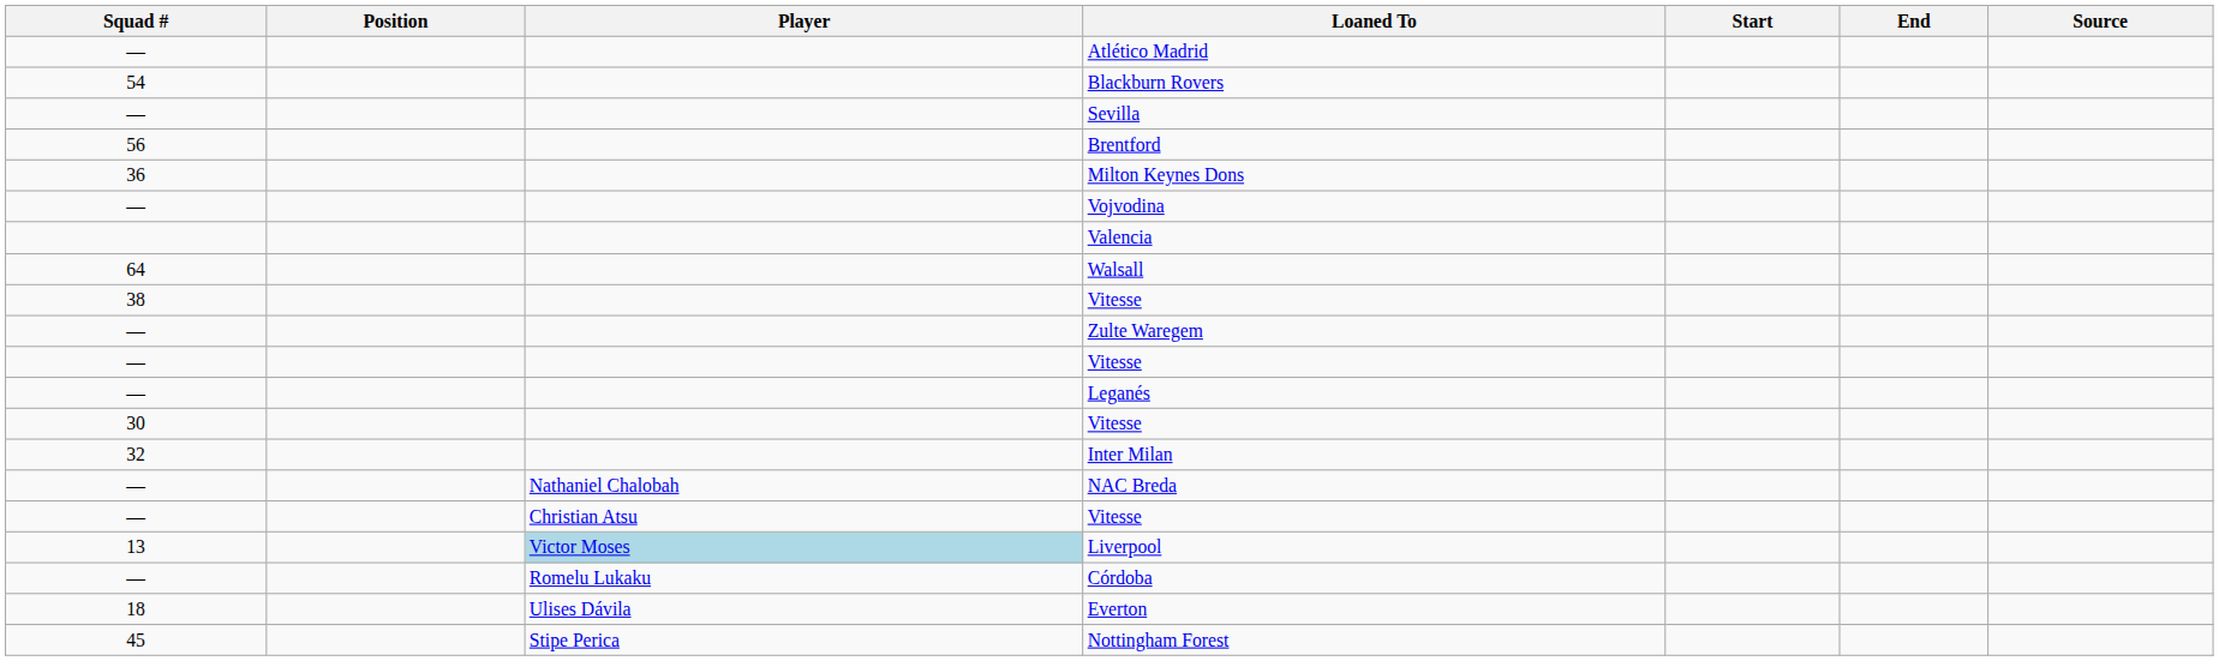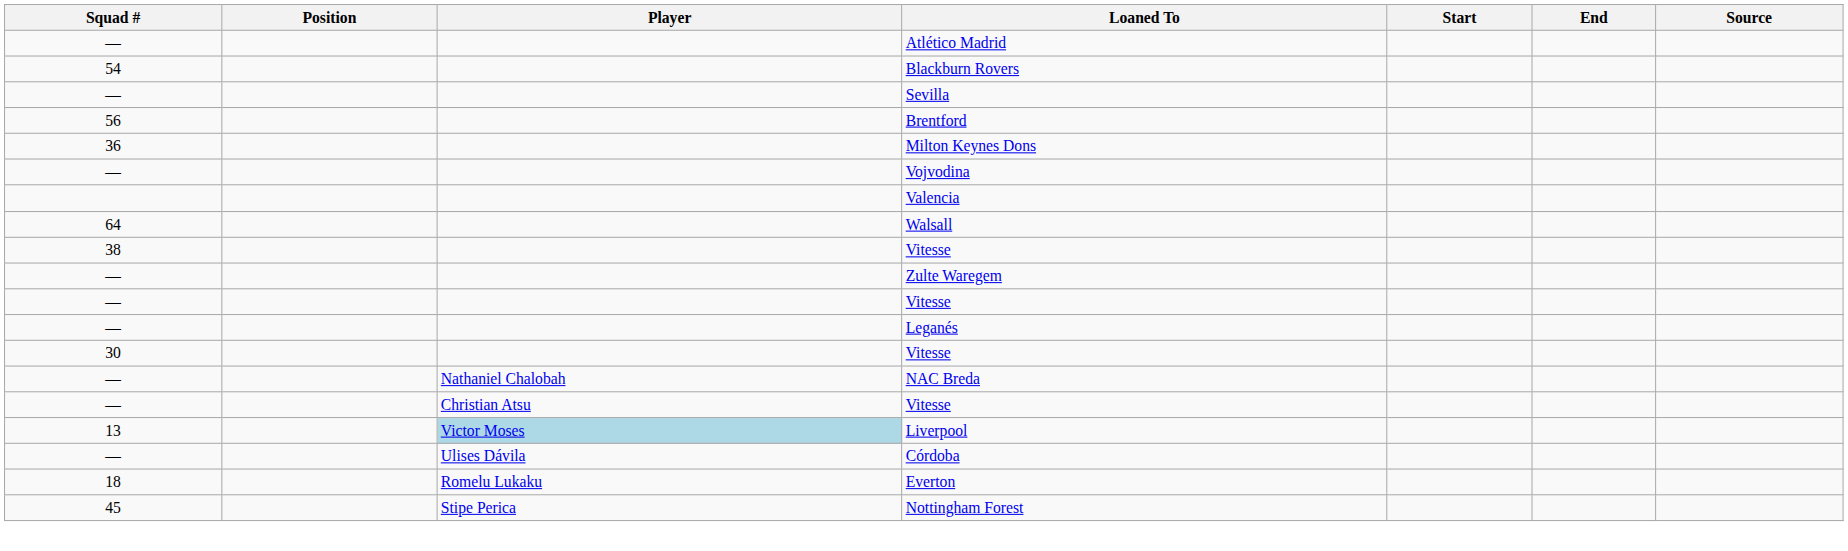 <table class="wikitable sortable" style="width:90%; text-align:center; font-size:95%; text-align:left">
 <tr>
 <th>Squad #</th>
 <th>Position</th>
 <th>Player</th>
 <th>Loaned To</th>
 <th>Start</th>
 <th>End</th>
 <th>Source</th>
 </tr>
 <tr>
 <td align=center>—</td>
 <td align=center></td>
 <td></td>
 <td> <a href='#'>Atlético Madrid</a></td>
 <td></td>
 <td></td>
 <td></td>
 </tr>
 <tr>
 <td align=center>54</td>
 <td align=center></td>
 <td></td>
 <td> <a href='#'>Blackburn Rovers</a></td>
 <td></td>
 <td></td>
 <td></td>
 </tr>
 <tr>
 <td align=center>—</td>
 <td align=center></td>
 <td></td>
 <td> <a href='#'>Sevilla</a></td>
 <td></td>
 <td></td>
 <td></td>
 </tr>
 <tr>
 <td align=center>56</td>
 <td align=center></td>
 <td></td>
 <td> <a href='#'>Brentford</a></td>
 <td></td>
 <td></td>
 <td></td>
 </tr>
 <tr>
 <td align=center>36</td>
 <td align=center></td>
 <td></td>
 <td> <a href='#'>Milton Keynes Dons</a></td>
 <td></td>
 <td></td>
 <td></td>
 </tr>
 <tr>
 <td align=center>—</td>
 <td align=center></td>
 <td></td>
 <td> <a href='#'>Vojvodina</a></td>
 <td></td>
 <td></td>
 <td></td>
 </tr>
 <tr>
 <td align=center></td>
 <td align=center></td>
 <td></td>
 <td> <a href='#'>Valencia</a></td>
 <td></td>
 <td></td>
 <td></td>
 </tr>
 <tr>
 <td align=center>64</td>
 <td align=center></td>
 <td></td>
 <td> <a href='#'>Walsall</a></td>
 <td></td>
 <td></td>
 <td></td>
 </tr>
 <tr>
 <td align=center>38</td>
 <td align=center></td>
 <td></td>
 <td> <a href='#'>Vitesse</a></td>
 <td></td>
 <td></td>
 <td></td>
 </tr>
 <tr>
 <td align=center>—</td>
 <td align=center></td>
 <td></td>
 <td> <a href='#'>Zulte Waregem</a></td>
 <td></td>
 <td></td>
 <td></td>
 </tr>
 <tr>
 <td align=center>—</td>
 <td align=center></td>
 <td></td>
 <td> <a href='#'>Vitesse</a></td>
 <td></td>
 <td></td>
 <td></td>
 </tr>
 <tr>
 <td align=center>—</td>
 <td align=center></td>
 <td></td>
 <td> <a href='#'>Leganés</a></td>
 <td></td>
 <td></td>
 <td></td>
 </tr>
 <tr>
 <td align=center>30</td>
 <td align=center></td>
 <td></td>
 <td> <a href='#'>Vitesse</a></td>
 <td></td>
 <td></td>
 <td></td>
 </tr>
 <tr>
-<td align=center>32</td>
-<td align=center></td>
-<td></td>
-<td> <a href='#'>Inter Milan</a></td>
-<td></td>
-<td></td>
-<td></td>
-</tr>
-<tr>
 <td align=center>—</td>
 <td align=center></td>
 <td> <a href='#'>Nathaniel Chalobah</a></td>
 <td> <a href='#'>NAC Breda</a></td>
 <td></td>
 <td></td>
 <td></td>
 </tr>
 <tr>
 <td align=center>—</td>
 <td align=center></td>
 <td> <a href='#'>Christian Atsu</a></td>
 <td> <a href='#'>Vitesse</a></td>
 <td></td>
 <td></td>
 <td></td>
 </tr>
 <tr>
 <td align=center>13</td>
 <td align=center></td>
 <td style="background: lightblue;"> <a href='#'>Victor Moses</a></td>
 <td> <a href='#'>Liverpool</a></td>
 <td></td>
 <td></td>
 <td></td>
 </tr>
 <tr>
 <td align=center>—</td>
 <td align=center></td>
-<td> <a href='#'>Romelu Lukaku</a></td>
+<td> <a href='#'>Ulises Dávila</a></td>
 <td> <a href='#'>Córdoba</a></td>
 <td></td>
 <td></td>
 <td></td>
 </tr>
 <tr>
 <td align=center>18</td>
 <td align=center></td>
-<td> <a href='#'>Ulises Dávila</a></td>
+<td> <a href='#'>Romelu Lukaku</a></td>
 <td> <a href='#'>Everton</a></td>
 <td></td>
 <td></td>
 <td></td>
 </tr>
 <tr>
 <td align=center>45</td>
 <td align=center></td>
 <td> <a href='#'>Stipe Perica</a></td>
 <td> <a href='#'>Nottingham Forest</a></td>
 <td></td>
 <td></td>
 <td></td>
 </tr>
 </table>
